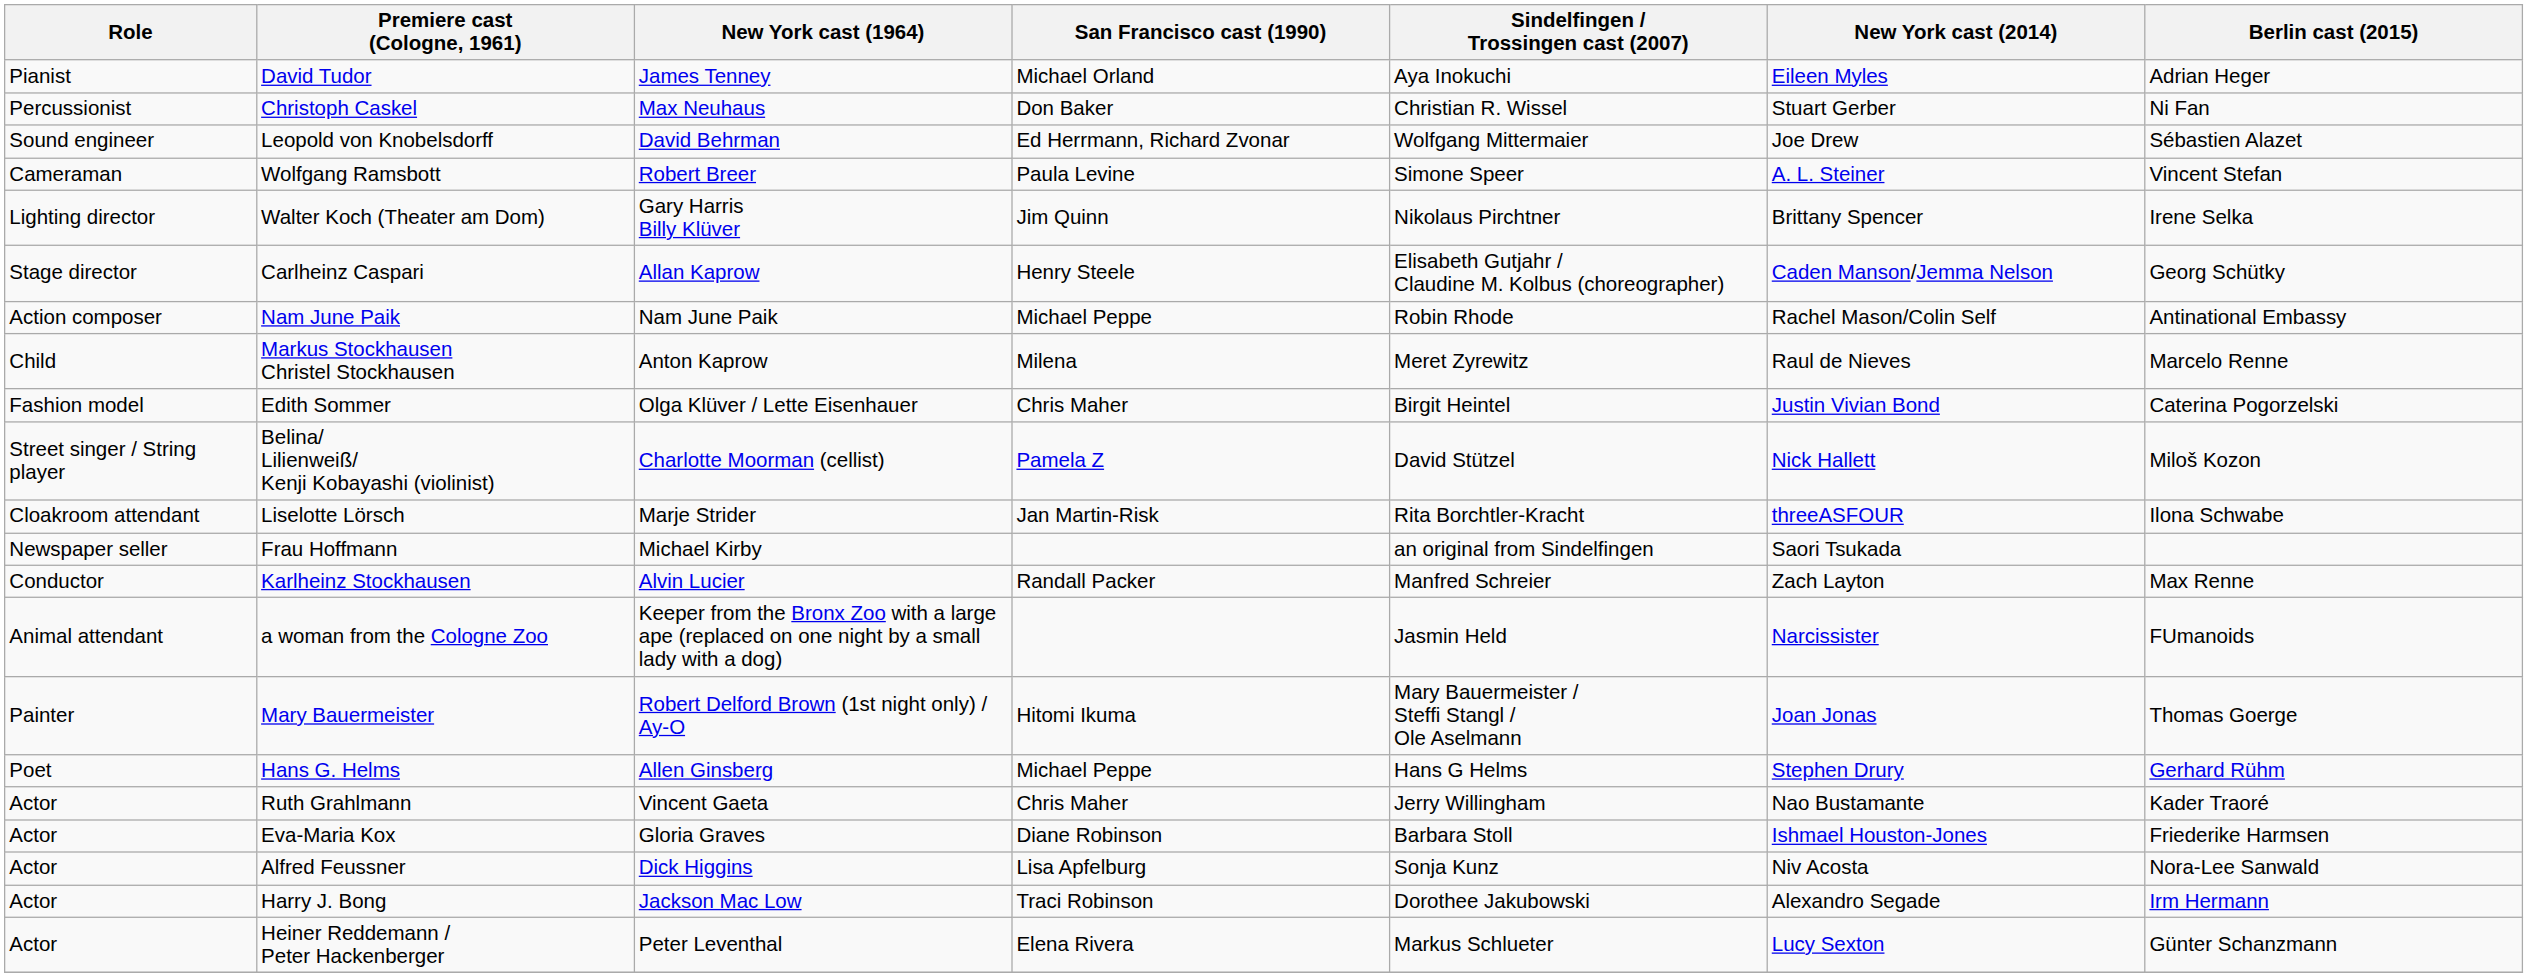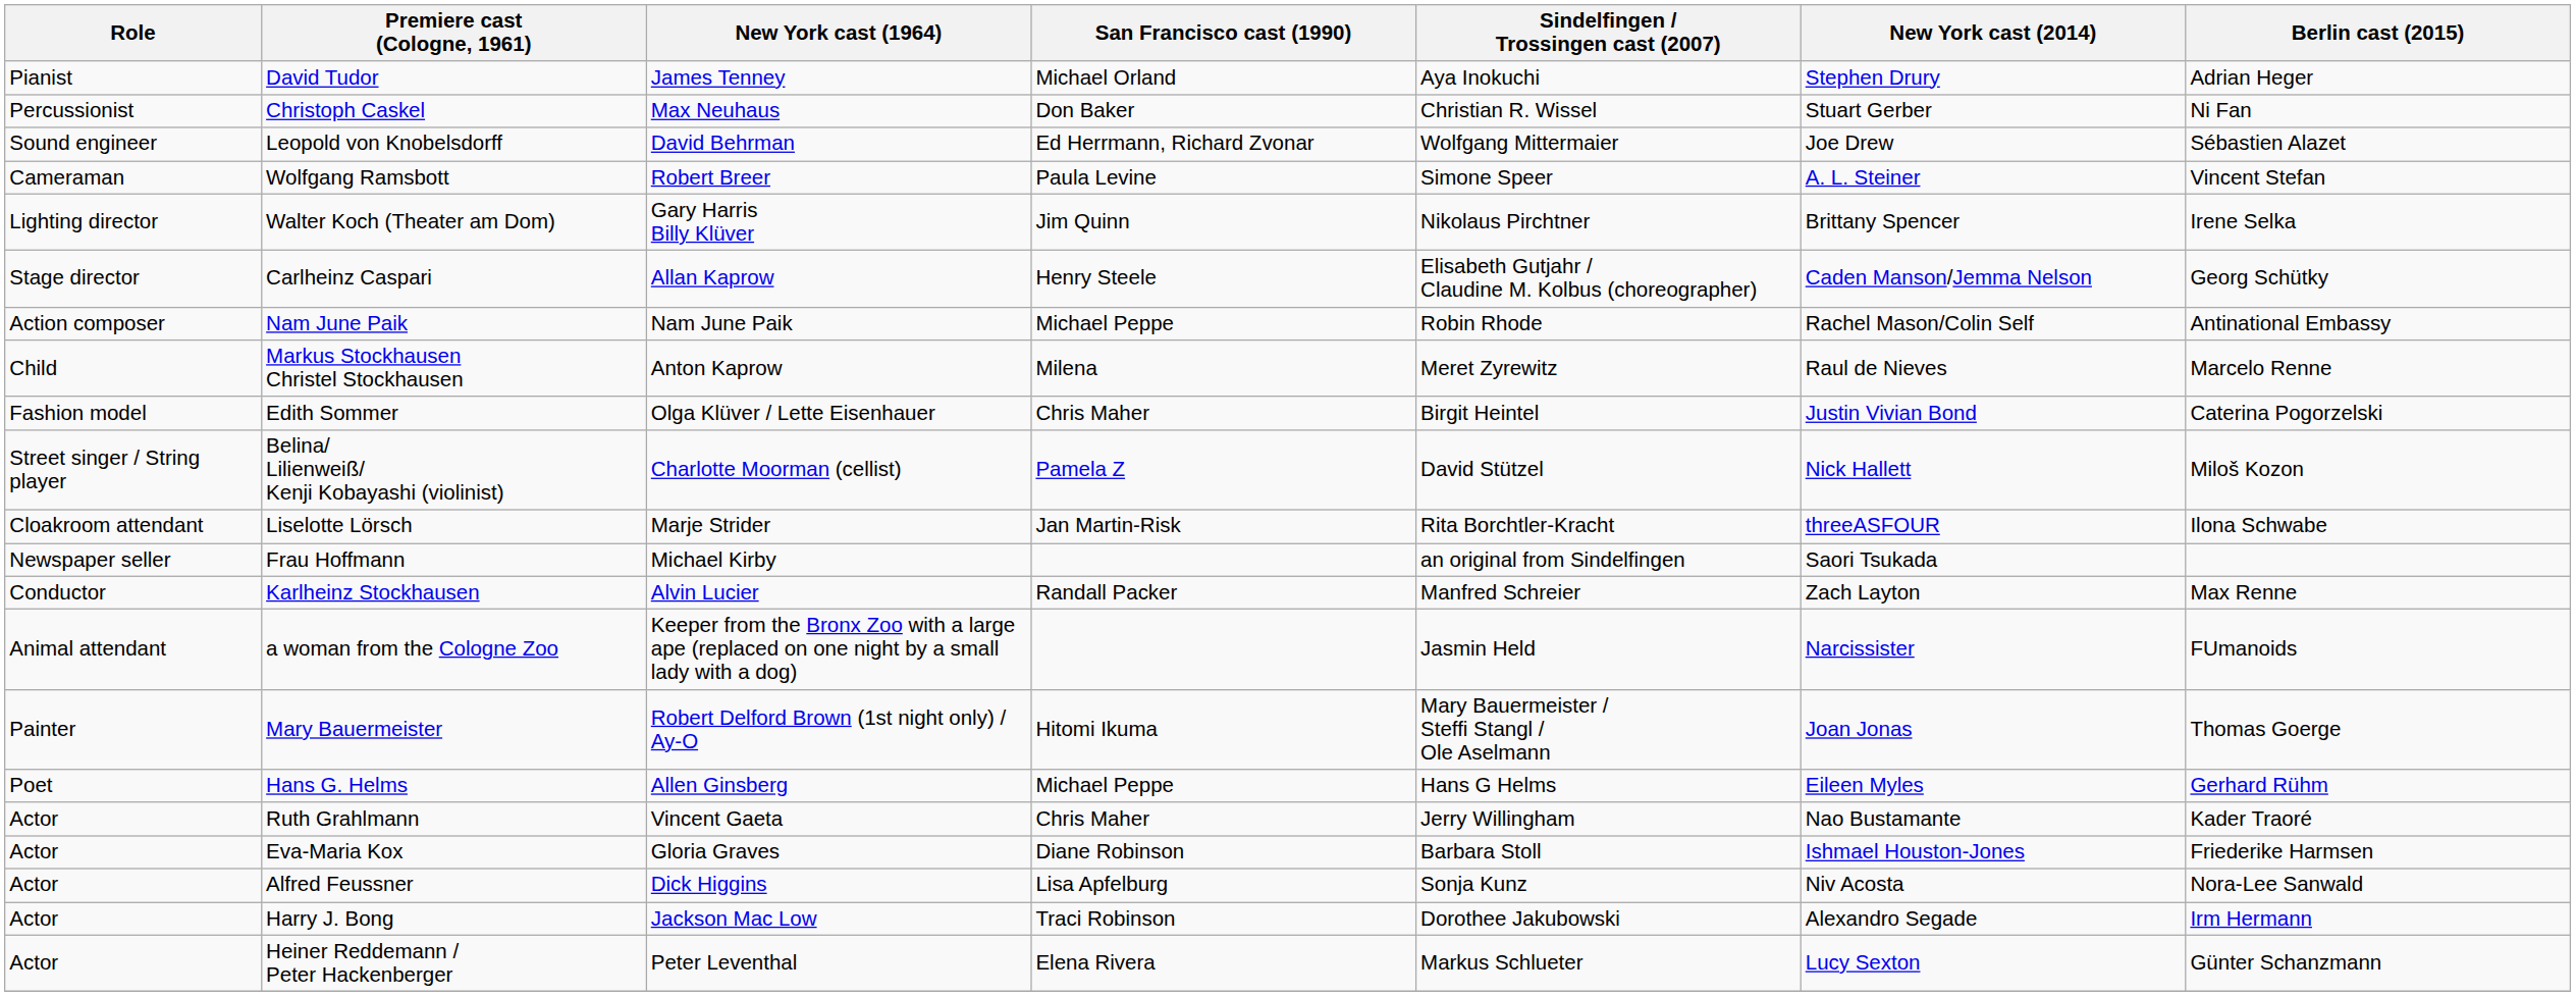 <table class="wikitable">
 <tr>
 <th style="width:10%;">Role</th>
 <th style="width:15%;">Premiere cast<br>(Cologne, 1961)</th>
 <th style="width:15%;">New York cast (1964)</th>
 <th style="width:15%;">San Francisco cast (1990)</th>
 <th style="width:15%;">Sindelfingen / <br>Trossingen cast (2007)</th>
 <th style="width:15%;">New York cast (2014)</th>
 <th style="width:15%;">Berlin cast (2015)</th>
 </tr>
 <tr>
 <td>Pianist</td>
 <td><a href='#'>David Tudor</a></td>
 <td><a href='#'>James Tenney</a></td>
 <td>Michael Orland</td>
 <td>Aya Inokuchi</td>
-<td><a href='#'>Eileen Myles</a></td>
+<td><a href='#'>Stephen Drury</a></td>
 <td>Adrian Heger</td>
 </tr>
 <tr>
 <td>Percussionist</td>
 <td><a href='#'>Christoph Caskel</a></td>
 <td><a href='#'>Max Neuhaus</a></td>
 <td>Don Baker</td>
 <td>Christian R. Wissel</td>
 <td>Stuart Gerber</td>
 <td>Ni Fan</td>
 </tr>
 <tr>
 <td>Sound engineer</td>
 <td>Leopold von Knobelsdorff</td>
 <td><a href='#'>David Behrman</a></td>
 <td>Ed Herrmann, Richard Zvonar</td>
 <td>Wolfgang Mittermaier</td>
 <td>Joe Drew</td>
 <td>Sébastien Alazet</td>
 </tr>
 <tr>
 <td>Cameraman</td>
 <td>Wolfgang Ramsbott</td>
 <td><a href='#'>Robert Breer</a></td>
 <td>Paula Levine</td>
 <td>Simone Speer</td>
 <td><a href='#'>A. L. Steiner</a></td>
 <td>Vincent Stefan</td>
 </tr>
 <tr>
 <td>Lighting director</td>
 <td>Walter Koch (Theater am Dom)</td>
 <td>Gary Harris <br> <a href='#'>Billy Klüver</a></td>
 <td>Jim Quinn</td>
 <td>Nikolaus Pirchtner</td>
 <td>Brittany Spencer</td>
 <td>Irene Selka</td>
 </tr>
 <tr>
 <td>Stage director</td>
 <td>Carlheinz Caspari</td>
 <td><a href='#'>Allan Kaprow</a></td>
 <td>Henry Steele</td>
 <td>Elisabeth Gutjahr  / <br> Claudine M. Kolbus (choreographer)</td>
 <td><a href='#'>Caden Manson</a>/<a href='#'>Jemma Nelson</a></td>
 <td>Georg Schütky</td>
 </tr>
 <tr>
 <td>Action composer</td>
 <td><a href='#'>Nam June Paik</a></td>
 <td>Nam June Paik</td>
 <td>Michael Peppe</td>
 <td>Robin Rhode</td>
 <td>Rachel Mason/Colin Self</td>
 <td>Antinational Embassy</td>
 </tr>
 <tr>
 <td>Child</td>
 <td><a href='#'>Markus Stockhausen</a> <br> Christel Stockhausen</td>
 <td>Anton Kaprow</td>
 <td>Milena</td>
 <td>Meret Zyrewitz</td>
 <td>Raul de Nieves</td>
 <td>Marcelo Renne</td>
 </tr>
 <tr>
 <td>Fashion model</td>
 <td>Edith Sommer</td>
 <td>Olga Klüver / Lette Eisenhauer</td>
 <td>Chris Maher</td>
 <td>Birgit Heintel</td>
 <td><a href='#'>Justin Vivian Bond</a></td>
 <td>Caterina Pogorzelski</td>
 </tr>
 <tr>
 <td>Street singer / String player</td>
 <td>Belina/<br>Lilienweiß/<br>Kenji Kobayashi (violinist)</td>
 <td><a href='#'>Charlotte Moorman</a> (cellist)</td>
 <td><a href='#'>Pamela Z</a></td>
 <td>David Stützel</td>
 <td><a href='#'>Nick Hallett</a></td>
 <td>Miloš Kozon</td>
 </tr>
 <tr>
 <td>Cloakroom attendant</td>
 <td>Liselotte Lörsch</td>
 <td>Marje Strider</td>
 <td>Jan Martin-Risk</td>
 <td>Rita Borchtler-Kracht</td>
 <td><a href='#'>threeASFOUR</a></td>
 <td>Ilona Schwabe</td>
 </tr>
 <tr>
 <td>Newspaper seller</td>
 <td>Frau Hoffmann</td>
 <td>Michael Kirby</td>
 <td></td>
 <td>an original from Sindelfingen</td>
 <td>Saori Tsukada</td>
 <td></td>
 </tr>
 <tr>
 <td>Conductor</td>
 <td><a href='#'>Karlheinz Stockhausen</a></td>
 <td><a href='#'>Alvin Lucier</a></td>
 <td>Randall Packer</td>
 <td>Manfred Schreier</td>
 <td>Zach Layton</td>
 <td>Max Renne</td>
 </tr>
 <tr>
 <td>Animal attendant</td>
 <td>a woman from the <a href='#'>Cologne Zoo</a></td>
 <td>Keeper from the <a href='#'>Bronx Zoo</a> with a large ape (replaced on one night by a small lady with a dog)</td>
 <td></td>
 <td>Jasmin Held</td>
 <td><a href='#'>Narcissister</a></td>
 <td>FUmanoids</td>
 </tr>
 <tr>
 <td>Painter</td>
 <td><a href='#'>Mary Bauermeister</a></td>
 <td><a href='#'>Robert Delford Brown</a> (1st night only) /<br><a href='#'>Ay-O</a></td>
 <td>Hitomi Ikuma</td>
 <td>Mary Bauermeister / <br>Steffi Stangl / <br>Ole Aselmann</td>
 <td><a href='#'>Joan Jonas</a></td>
 <td>Thomas Goerge</td>
 </tr>
 <tr>
 <td>Poet</td>
 <td><a href='#'>Hans G. Helms</a></td>
 <td><a href='#'>Allen Ginsberg</a></td>
 <td>Michael Peppe</td>
 <td>Hans G Helms</td>
-<td><a href='#'>Stephen Drury</a></td>
+<td><a href='#'>Eileen Myles</a></td>
 <td><a href='#'>Gerhard Rühm</a></td>
 </tr>
 <tr>
 <td>Actor</td>
 <td>Ruth Grahlmann</td>
 <td>Vincent Gaeta</td>
 <td>Chris Maher</td>
 <td>Jerry Willingham</td>
 <td>Nao Bustamante</td>
 <td>Kader Traoré</td>
 </tr>
 <tr>
 <td>Actor</td>
 <td>Eva-Maria Kox</td>
 <td>Gloria Graves</td>
 <td>Diane Robinson</td>
 <td>Barbara Stoll</td>
 <td><a href='#'>Ishmael Houston-Jones</a></td>
 <td>Friederike Harmsen</td>
 </tr>
 <tr>
 <td>Actor</td>
 <td>Alfred Feussner</td>
 <td><a href='#'>Dick Higgins</a></td>
 <td>Lisa Apfelburg</td>
 <td>Sonja Kunz</td>
 <td>Niv Acosta</td>
 <td>Nora-Lee Sanwald</td>
 </tr>
 <tr>
 <td>Actor</td>
 <td>Harry J. Bong</td>
 <td><a href='#'>Jackson Mac Low</a></td>
 <td>Traci Robinson</td>
 <td>Dorothee Jakubowski</td>
 <td>Alexandro Segade</td>
 <td><a href='#'>Irm Hermann</a></td>
 </tr>
 <tr>
 <td>Actor</td>
 <td>Heiner Reddemann /<br>Peter Hackenberger</td>
 <td>Peter Leventhal</td>
 <td>Elena Rivera</td>
 <td>Markus Schlueter</td>
 <td><a href='#'>Lucy Sexton</a></td>
 <td>Günter Schanzmann</td>
 </tr>
 <tr>
 </tr>
 </table>
